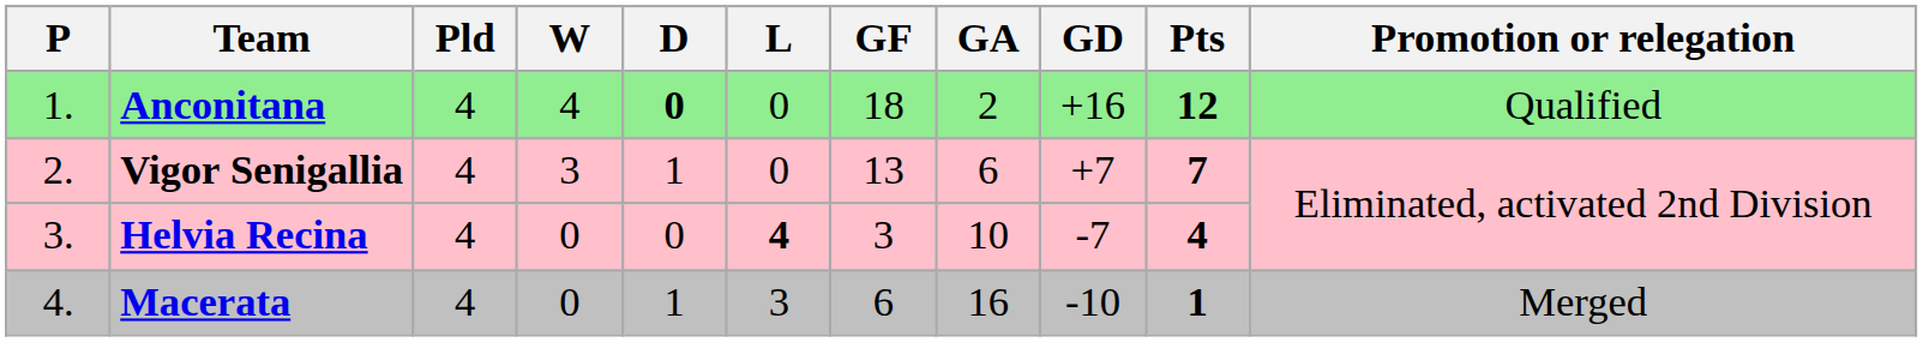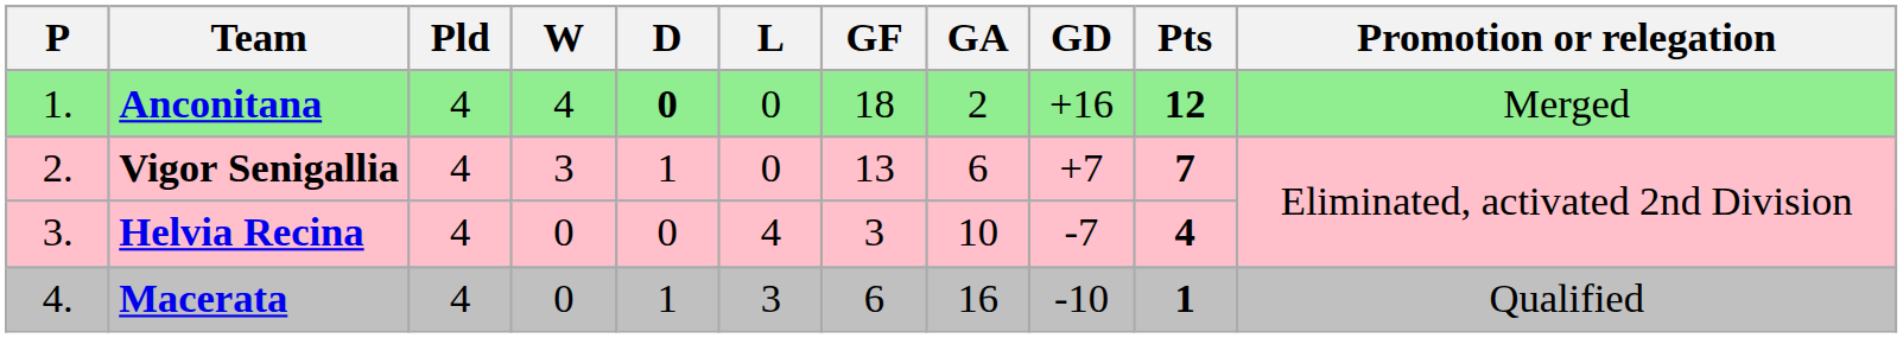 <table class="wikitable sortable" style="text-align: center;">
 <tr>
 <th width=33>P<br></th>
 <th>Team<br></th>
 <th width=33>Pld<br></th>
 <th width=33>W<br></th>
 <th width=33>D<br></th>
 <th width=33>L<br></th>
 <th width=33>GF<br></th>
 <th width=33>GA<br></th>
 <th width=33>GD<br></th>
 <th width=33>Pts<br></th>
 <th class="unsortable" width=250>Promotion or relegation<br></th>
 </tr>
 <tr style="background: #90EE90;">
 <td>1.</td>
 <td align="left"><strong><a href='#'>Anconitana</a></strong></td>
 <td>4</td>
 <td>4</td>
 <td><strong>0</strong></td>
 <td>0</td>
 <td>18</td>
 <td>2</td>
 <td>+16</td>
 <td><strong>12</strong></td>
-<td>Qualified</td>
+<td>Merged</td>
 </tr>
 <tr style="background: pink">
 <td>2.</td>
 <td align="left"><strong>Vigor Senigallia</strong></td>
 <td>4</td>
 <td>3</td>
 <td>1</td>
 <td>0</td>
 <td>13</td>
 <td>6</td>
 <td>+7</td>
 <td><strong>7</strong></td>
 <td rowspan=2>Eliminated, activated 2nd Division</td>
 </tr>
 <tr style="background: pink">
 <td>3.</td>
 <td align="left"><strong><a href='#'>Helvia Recina</a></strong></td>
 <td>4</td>
 <td>0</td>
 <td>0</td>
-<td><strong>4</strong></td>
+<td>4</td>
 <td>3</td>
 <td>10</td>
 <td>-7</td>
 <td><strong>4</strong></td>
 </tr>
 <tr style="background: silver">
 <td>4.</td>
 <td align="left"><strong><a href='#'>Macerata</a></strong></td>
 <td>4</td>
 <td>0</td>
 <td>1</td>
 <td>3</td>
 <td>6</td>
 <td>16</td>
 <td>-10</td>
 <td><strong>1</strong></td>
-<td>Merged</td>
+<td>Qualified</td>
 </tr>
 </table>
